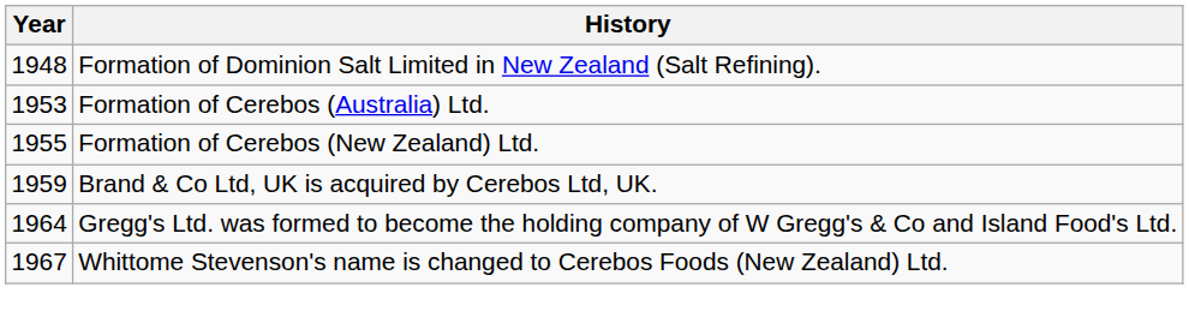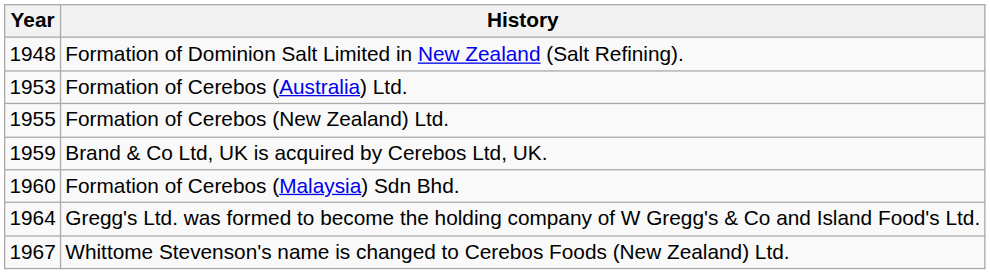 <table class="wikitable sortable">
 <tr>
 <th>Year</th>
 <th>History</th>
 </tr>
 <tr>
 <td>1948</td>
 <td>Formation of Dominion Salt Limited in <a href='#'>New Zealand</a> (Salt Refining).</td>
 </tr>
 <tr>
 <td>1953</td>
 <td>Formation of Cerebos (<a href='#'>Australia</a>) Ltd.</td>
 </tr>
 <tr>
 <td>1955</td>
 <td>Formation of Cerebos (New Zealand) Ltd.</td>
 </tr>
 <tr>
 <td>1959</td>
 <td>Brand & Co Ltd, UK is acquired by Cerebos Ltd, UK.</td>
 </tr>
 <tr>
+<td>1960</td>
+<td>Formation of Cerebos (<a href='#'>Malaysia</a>) Sdn Bhd.</td>
+</tr>
+<tr>
 <td>1964</td>
 <td>Gregg's Ltd. was formed to become the holding company of W Gregg's & Co and Island Food's Ltd.</td>
 </tr>
 <tr>
 <td>1967</td>
 <td>Whittome Stevenson's name is changed to Cerebos Foods (New Zealand) Ltd.</td>
 </tr>
 </table>
